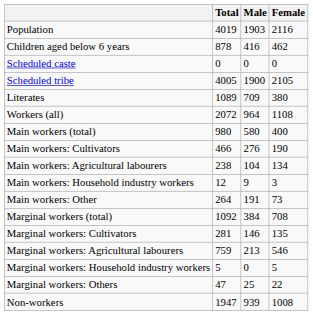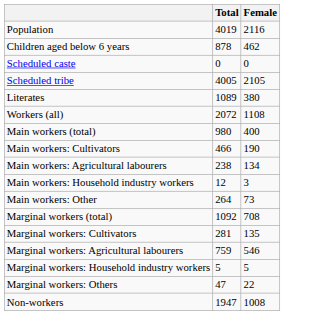 <table class="wikitable sortable">
 <tr>
 <th></th>
 <th>Total</th>
-<th>Male</th>
 <th>Female</th>
 </tr>
 <tr>
 <td>Population</td>
 <td>4019</td>
-<td>1903</td>
 <td>2116</td>
 </tr>
 <tr>
 <td>Children aged below 6 years</td>
 <td>878</td>
-<td>416</td>
 <td>462</td>
 </tr>
 <tr>
 <td><a href='#'>Scheduled caste</a></td>
 <td>0</td>
 <td>0</td>
-<td>0</td>
 </tr>
 <tr>
 <td><a href='#'>Scheduled tribe</a></td>
 <td>4005</td>
-<td>1900</td>
 <td>2105</td>
 </tr>
 <tr>
 <td>Literates</td>
 <td>1089</td>
-<td>709</td>
 <td>380</td>
 </tr>
 <tr>
 <td>Workers (all)</td>
 <td>2072</td>
-<td>964</td>
 <td>1108</td>
 </tr>
 <tr>
 <td>Main workers (total)</td>
 <td>980</td>
-<td>580</td>
 <td>400</td>
 </tr>
 <tr>
 <td>Main workers: Cultivators</td>
 <td>466</td>
-<td>276</td>
 <td>190</td>
 </tr>
 <tr>
 <td>Main workers: Agricultural labourers</td>
 <td>238</td>
-<td>104</td>
 <td>134</td>
 </tr>
 <tr>
 <td>Main workers: Household industry workers</td>
 <td>12</td>
-<td>9</td>
 <td>3</td>
 </tr>
 <tr>
 <td>Main workers: Other</td>
 <td>264</td>
-<td>191</td>
 <td>73</td>
 </tr>
 <tr>
 <td>Marginal workers (total)</td>
 <td>1092</td>
-<td>384</td>
 <td>708</td>
 </tr>
 <tr>
 <td>Marginal workers: Cultivators</td>
 <td>281</td>
-<td>146</td>
 <td>135</td>
 </tr>
 <tr>
 <td>Marginal workers: Agricultural labourers</td>
 <td>759</td>
-<td>213</td>
 <td>546</td>
 </tr>
 <tr>
 <td>Marginal workers: Household industry workers</td>
 <td>5</td>
-<td>0</td>
 <td>5</td>
 </tr>
 <tr>
 <td>Marginal workers: Others</td>
 <td>47</td>
-<td>25</td>
 <td>22</td>
 </tr>
 <tr>
 <td>Non-workers</td>
 <td>1947</td>
-<td>939</td>
 <td>1008</td>
 </tr>
 </table>
